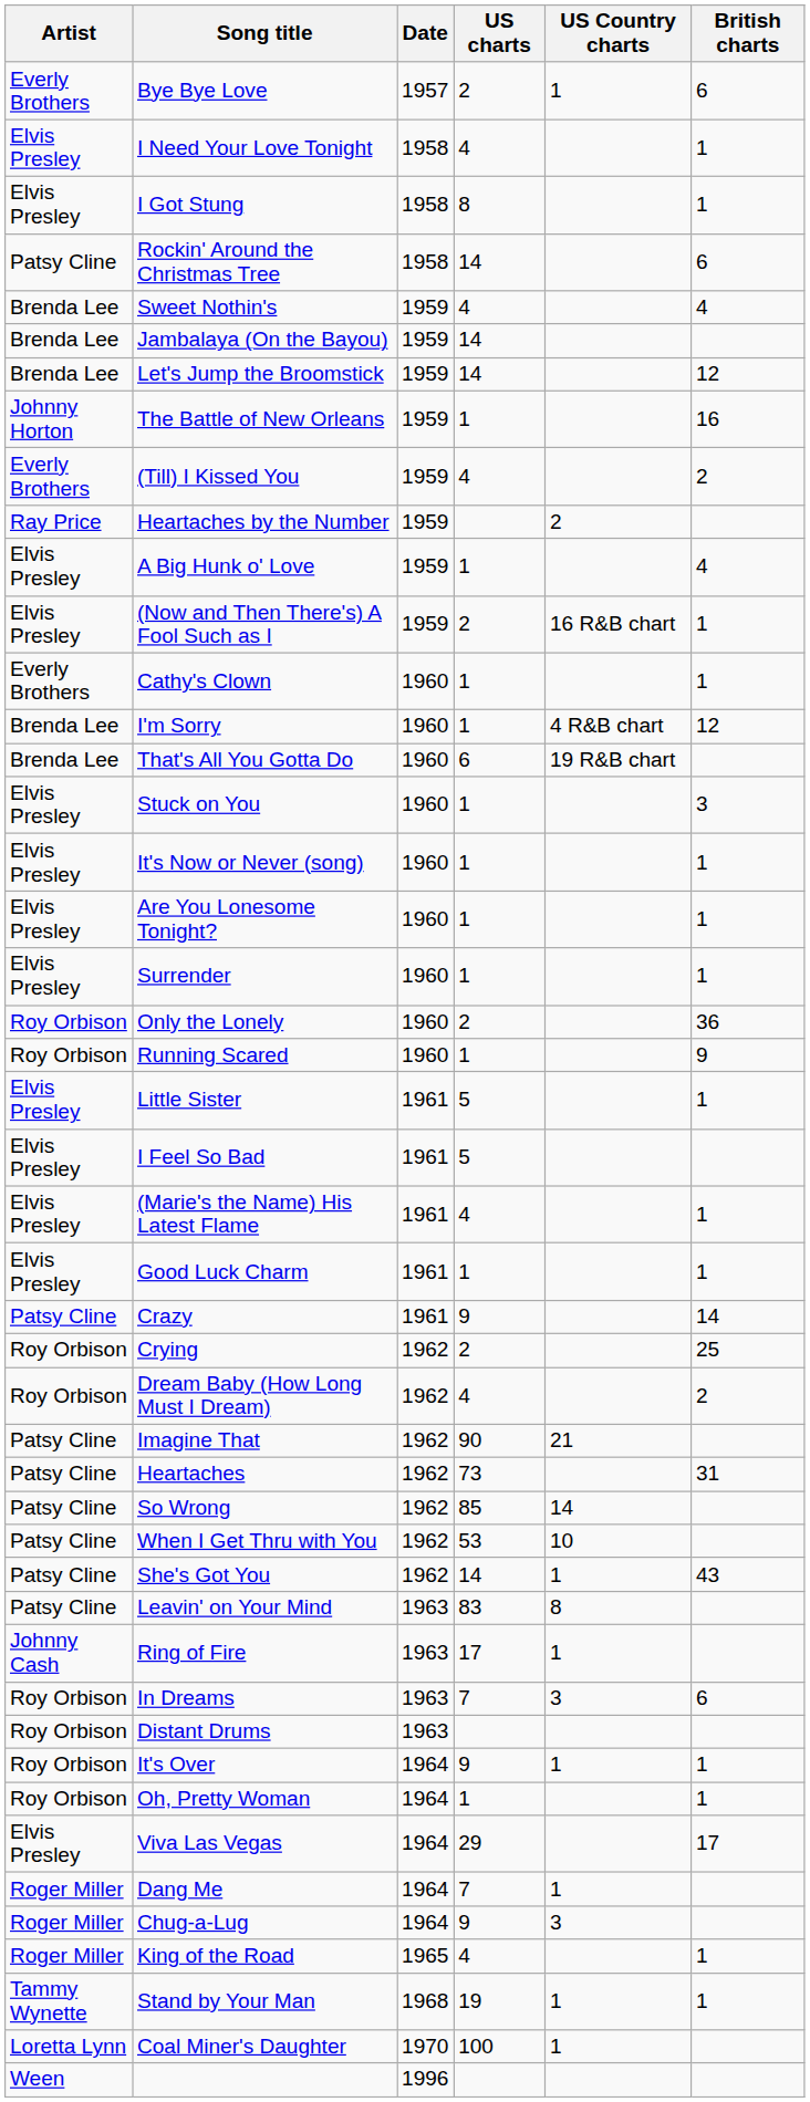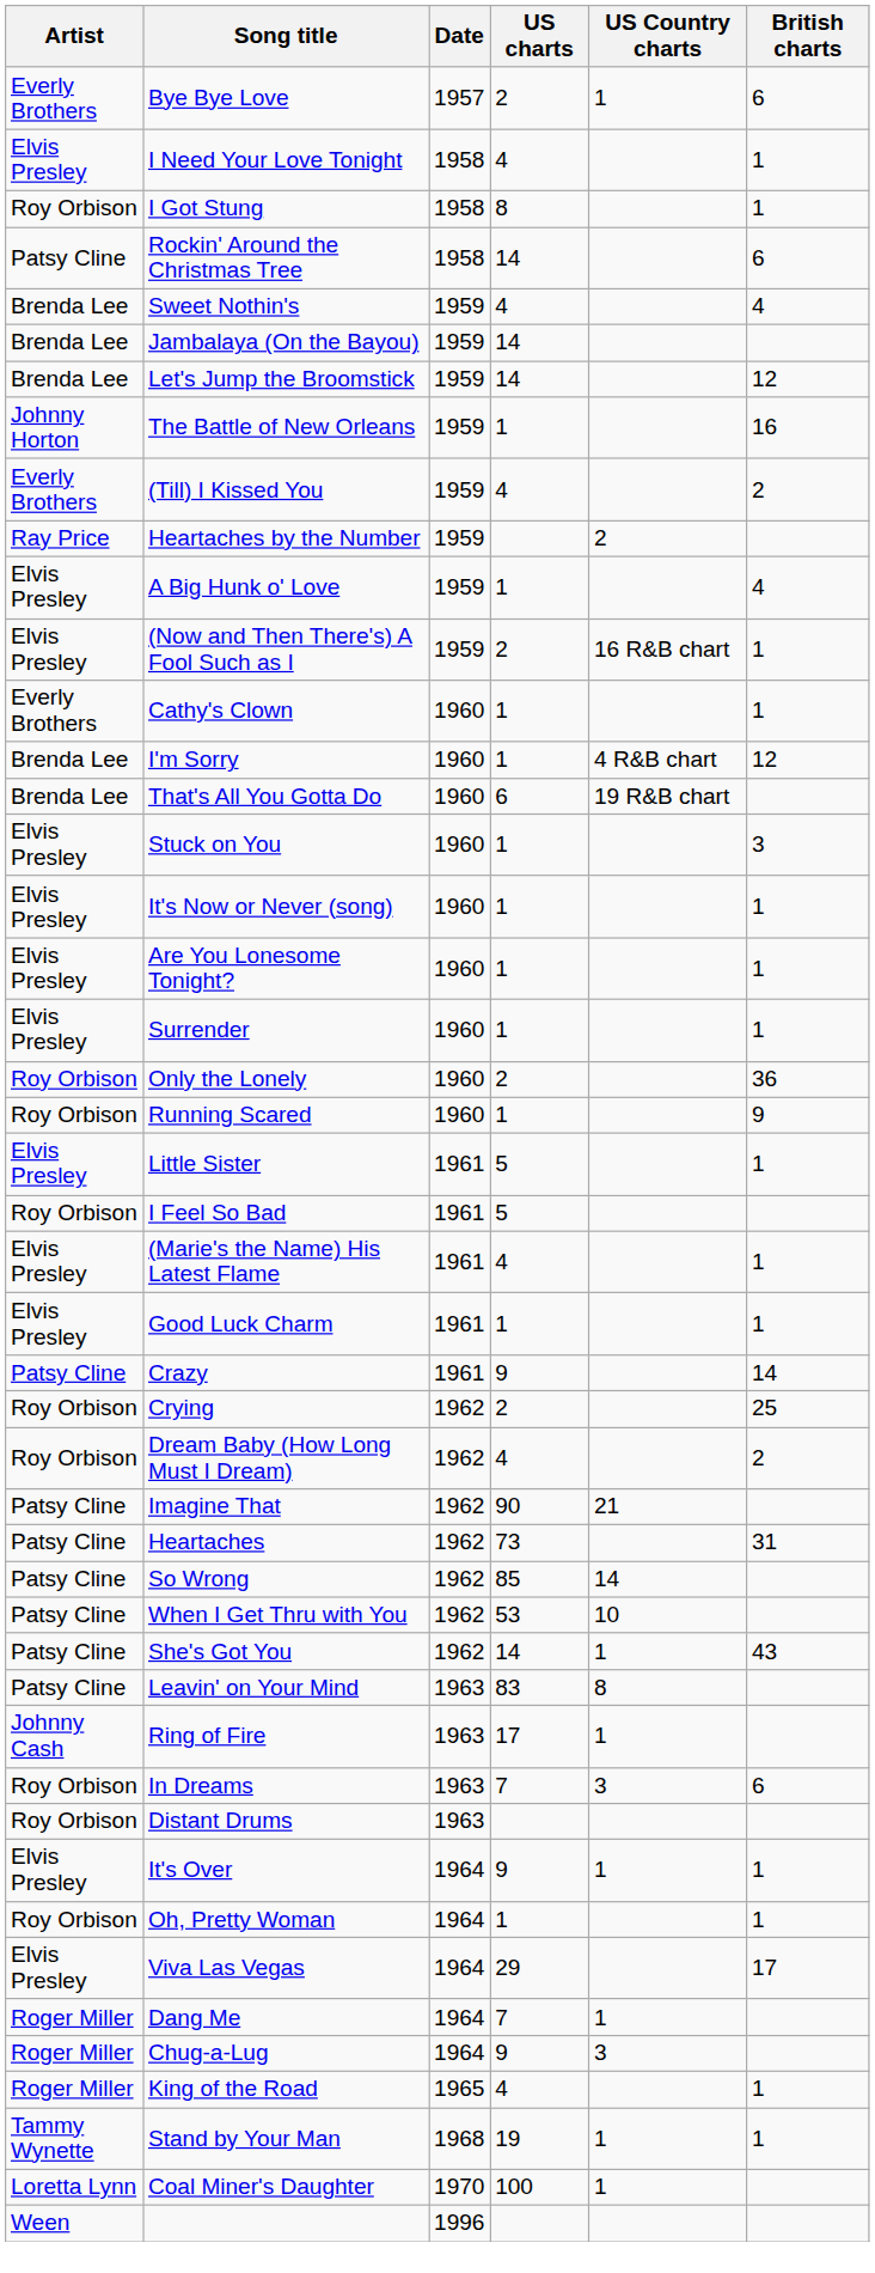 <table class="wikitable sortable" border="1" >
 <tr>
 <th>Artist</th>
 <th>Song title</th>
 <th>Date</th>
 <th>US charts</th>
 <th>US Country charts</th>
 <th>British charts</th>
 </tr>
 <tr>
 <td><a href='#'>Everly Brothers</a></td>
 <td><a href='#'>Bye Bye Love</a></td>
 <td>1957</td>
 <td>2</td>
 <td>1</td>
 <td>6</td>
 </tr>
 <tr>
 <td><a href='#'>Elvis Presley</a></td>
 <td><a href='#'>I Need Your Love Tonight</a></td>
 <td>1958</td>
 <td>4</td>
 <td></td>
 <td>1</td>
 </tr>
 <tr>
-<td>Elvis Presley</td>
+<td>Roy Orbison</td>
 <td><a href='#'>I Got Stung</a></td>
 <td>1958</td>
 <td>8</td>
 <td></td>
 <td>1</td>
 </tr>
 <tr>
 <td>Patsy Cline</td>
 <td><a href='#'>Rockin' Around the Christmas Tree</a></td>
 <td>1958</td>
 <td>14</td>
 <td></td>
 <td>6</td>
 </tr>
 <tr>
 <td>Brenda Lee</td>
 <td><a href='#'>Sweet Nothin's</a></td>
 <td>1959</td>
 <td>4</td>
 <td></td>
 <td>4</td>
 </tr>
 <tr>
 <td>Brenda Lee</td>
 <td><a href='#'>Jambalaya (On the Bayou)</a></td>
 <td>1959</td>
 <td>14</td>
 <td></td>
 <td></td>
 </tr>
 <tr>
 <td>Brenda Lee</td>
 <td><a href='#'>Let's Jump the Broomstick</a></td>
 <td>1959</td>
 <td>14</td>
 <td></td>
 <td>12</td>
 </tr>
 <tr>
 <td><a href='#'>Johnny Horton</a></td>
 <td><a href='#'>The Battle of New Orleans</a></td>
 <td>1959</td>
 <td>1</td>
 <td></td>
 <td>16</td>
 </tr>
 <tr>
 <td><a href='#'>Everly Brothers</a></td>
 <td><a href='#'>(Till) I Kissed You</a></td>
 <td>1959</td>
 <td>4</td>
 <td></td>
 <td>2</td>
 </tr>
 <tr>
 <td><a href='#'>Ray Price</a></td>
 <td><a href='#'>Heartaches by the Number</a></td>
 <td>1959</td>
 <td></td>
 <td>2</td>
 <td></td>
 </tr>
 <tr>
 <td>Elvis Presley</td>
 <td><a href='#'>A Big Hunk o' Love</a></td>
 <td>1959</td>
 <td>1</td>
 <td></td>
 <td>4</td>
 </tr>
 <tr>
 <td>Elvis Presley</td>
 <td><a href='#'>(Now and Then There's) A Fool Such as I</a></td>
 <td>1959</td>
 <td>2</td>
 <td>16 R&B chart</td>
 <td>1</td>
 </tr>
 <tr>
 <td>Everly Brothers</td>
 <td><a href='#'>Cathy's Clown</a></td>
 <td>1960</td>
 <td>1</td>
 <td></td>
 <td>1</td>
 </tr>
 <tr>
 <td>Brenda Lee</td>
 <td><a href='#'>I'm Sorry</a></td>
 <td>1960</td>
 <td>1</td>
 <td>4 R&B chart</td>
 <td>12</td>
 </tr>
 <tr>
 <td>Brenda Lee</td>
 <td><a href='#'>That's All You Gotta Do</a></td>
 <td>1960</td>
 <td>6</td>
 <td>19 R&B chart</td>
 <td></td>
 </tr>
 <tr>
 <td>Elvis Presley</td>
 <td><a href='#'>Stuck on You</a></td>
 <td>1960</td>
 <td>1</td>
 <td></td>
 <td>3</td>
 </tr>
 <tr>
 <td>Elvis Presley</td>
 <td><a href='#'>It's Now or Never (song)</a></td>
 <td>1960</td>
 <td>1</td>
 <td></td>
 <td>1</td>
 </tr>
 <tr>
 <td>Elvis Presley</td>
 <td><a href='#'>Are You Lonesome Tonight?</a></td>
 <td>1960</td>
 <td>1</td>
 <td></td>
 <td>1</td>
 </tr>
 <tr>
 <td>Elvis Presley</td>
 <td><a href='#'>Surrender</a></td>
 <td>1960</td>
 <td>1</td>
 <td></td>
 <td>1</td>
 </tr>
 <tr>
 <td><a href='#'>Roy Orbison</a></td>
 <td><a href='#'>Only the Lonely</a></td>
 <td>1960</td>
 <td>2</td>
 <td></td>
 <td>36</td>
 </tr>
 <tr>
 <td>Roy Orbison</td>
 <td><a href='#'>Running Scared</a></td>
 <td>1960</td>
 <td>1</td>
 <td></td>
 <td>9</td>
 </tr>
 <tr>
 <td><a href='#'>Elvis Presley</a></td>
 <td><a href='#'>Little Sister</a></td>
 <td>1961</td>
 <td>5</td>
 <td></td>
 <td>1</td>
 </tr>
 <tr>
-<td>Elvis Presley</td>
+<td>Roy Orbison</td>
 <td><a href='#'>I Feel So Bad</a></td>
 <td>1961</td>
 <td>5</td>
 <td></td>
 <td></td>
 </tr>
 <tr>
 <td>Elvis Presley</td>
 <td><a href='#'>(Marie's the Name) His Latest Flame</a></td>
 <td>1961</td>
 <td>4</td>
 <td></td>
 <td>1</td>
 </tr>
 <tr>
 <td>Elvis Presley</td>
 <td><a href='#'>Good Luck Charm</a></td>
 <td>1961</td>
 <td>1</td>
 <td></td>
 <td>1</td>
 </tr>
 <tr>
 <td><a href='#'>Patsy Cline</a></td>
 <td><a href='#'>Crazy</a></td>
 <td>1961</td>
 <td>9</td>
 <td></td>
 <td>14</td>
 </tr>
 <tr>
 <td>Roy Orbison</td>
 <td><a href='#'>Crying</a></td>
 <td>1962</td>
 <td>2</td>
 <td></td>
 <td>25</td>
 </tr>
 <tr>
 <td>Roy Orbison</td>
 <td><a href='#'>Dream Baby (How Long Must I Dream)</a></td>
 <td>1962</td>
 <td>4</td>
 <td></td>
 <td>2</td>
 </tr>
 <tr>
 <td>Patsy Cline</td>
 <td><a href='#'>Imagine That</a></td>
 <td>1962</td>
 <td>90</td>
 <td>21</td>
 <td></td>
 </tr>
 <tr>
 <td>Patsy Cline</td>
 <td><a href='#'>Heartaches</a></td>
 <td>1962</td>
 <td>73</td>
 <td></td>
 <td>31</td>
 </tr>
 <tr>
 <td>Patsy Cline</td>
 <td><a href='#'>So Wrong</a></td>
 <td>1962</td>
 <td>85</td>
 <td>14</td>
 </tr>
 <tr>
 <td>Patsy Cline</td>
 <td><a href='#'>When I Get Thru with You</a></td>
 <td>1962</td>
 <td>53</td>
 <td>10</td>
 <td></td>
 </tr>
 <tr>
 <td>Patsy Cline</td>
 <td><a href='#'>She's Got You</a></td>
 <td>1962</td>
 <td>14</td>
 <td>1</td>
 <td>43</td>
 </tr>
 <tr>
 <td>Patsy Cline</td>
 <td><a href='#'>Leavin' on Your Mind</a></td>
 <td>1963</td>
 <td>83</td>
 <td>8</td>
 <td></td>
 </tr>
 <tr>
 <td><a href='#'>Johnny Cash</a></td>
 <td><a href='#'>Ring of Fire</a></td>
 <td>1963</td>
 <td>17</td>
 <td>1</td>
 <td></td>
 </tr>
 <tr>
 <td>Roy Orbison</td>
 <td><a href='#'>In Dreams</a></td>
 <td>1963</td>
 <td>7</td>
 <td>3</td>
 <td>6</td>
 </tr>
 <tr>
 <td>Roy Orbison</td>
 <td><a href='#'>Distant Drums</a></td>
 <td>1963</td>
 <td></td>
 <td></td>
 <td></td>
 </tr>
 <tr>
-<td>Roy Orbison</td>
+<td>Elvis Presley</td>
 <td><a href='#'>It's Over</a></td>
 <td>1964</td>
 <td>9</td>
 <td>1</td>
 <td>1</td>
 </tr>
 <tr>
 <td>Roy Orbison</td>
 <td><a href='#'>Oh, Pretty Woman</a></td>
 <td>1964</td>
 <td>1</td>
 <td></td>
 <td>1</td>
 </tr>
 <tr>
 <td>Elvis Presley</td>
 <td><a href='#'>Viva Las Vegas</a></td>
 <td>1964</td>
 <td>29</td>
 <td></td>
 <td>17</td>
 </tr>
 <tr>
 <td><a href='#'>Roger Miller</a></td>
 <td><a href='#'>Dang Me</a></td>
 <td>1964</td>
 <td>7</td>
 <td>1</td>
 <td></td>
 </tr>
 <tr>
 <td><a href='#'>Roger Miller</a></td>
 <td><a href='#'>Chug-a-Lug</a></td>
 <td>1964</td>
 <td>9</td>
 <td>3</td>
 <td></td>
 </tr>
 <tr>
 <td><a href='#'>Roger Miller</a></td>
 <td><a href='#'>King of the Road</a></td>
 <td>1965</td>
 <td>4</td>
 <td></td>
 <td>1</td>
 </tr>
 <tr>
 <td><a href='#'>Tammy Wynette</a></td>
 <td><a href='#'>Stand by Your Man</a></td>
 <td>1968</td>
 <td>19</td>
 <td>1</td>
 <td>1</td>
 </tr>
 <tr>
 <td><a href='#'>Loretta Lynn</a></td>
 <td><a href='#'>Coal Miner's Daughter</a></td>
 <td>1970</td>
 <td>100</td>
 <td>1</td>
 <td></td>
 </tr>
 <tr>
 <td><a href='#'>Ween</a></td>
 <td [12 Golden Country Greats (album)></td>
 <td>1996</td>
 <td></td>
 <td></td>
 </tr>
 </table>
